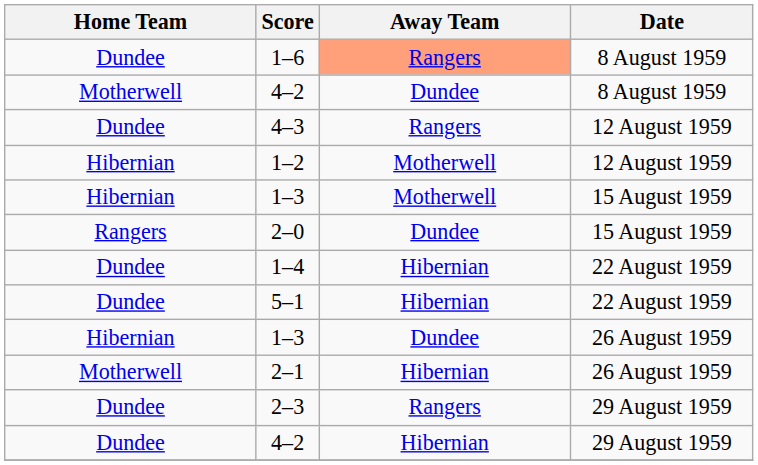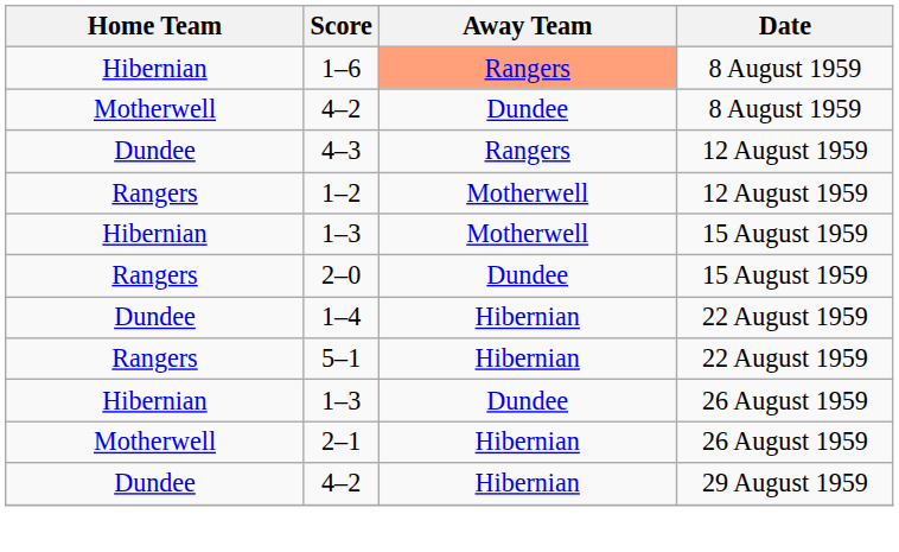 <table class="wikitable" style="text-align:center;">
 <tr>
 <th width=175>Home Team</th>
 <th width=20>Score</th>
 <th width=175>Away Team</th>
 <th width= 125>Date</th>
 </tr>
 <tr>
-<td><a href='#'>Dundee</a></td>
+<td><a href='#'>Hibernian</a></td>
 <td>1–6</td>
 <td style="background: lightsalmon;"><a href='#'>Rangers</a></td>
 <td>8 August 1959</td>
 </tr>
 <tr>
 <td><a href='#'>Motherwell</a></td>
 <td>4–2</td>
 <td><a href='#'>Dundee</a></td>
 <td>8 August 1959</td>
 </tr>
 <tr>
 <td><a href='#'>Dundee</a></td>
 <td>4–3</td>
 <td><a href='#'>Rangers</a></td>
 <td>12 August 1959</td>
 </tr>
 <tr>
-<td><a href='#'>Hibernian</a></td>
+<td><a href='#'>Rangers</a></td>
 <td>1–2</td>
 <td><a href='#'>Motherwell</a></td>
 <td>12 August 1959</td>
 </tr>
 <tr>
 <td><a href='#'>Hibernian</a></td>
 <td>1–3</td>
 <td><a href='#'>Motherwell</a></td>
 <td>15 August 1959</td>
 </tr>
 <tr>
 <td><a href='#'>Rangers</a></td>
 <td>2–0</td>
 <td><a href='#'>Dundee</a></td>
 <td>15 August 1959</td>
 </tr>
 <tr>
 <td><a href='#'>Dundee</a></td>
 <td>1–4</td>
 <td><a href='#'>Hibernian</a></td>
 <td>22 August 1959</td>
 </tr>
 <tr>
-<td><a href='#'>Dundee</a></td>
+<td><a href='#'>Rangers</a></td>
 <td>5–1</td>
 <td><a href='#'>Hibernian</a></td>
 <td>22 August 1959</td>
 </tr>
 <tr>
 <td><a href='#'>Hibernian</a></td>
 <td>1–3</td>
 <td><a href='#'>Dundee</a></td>
 <td>26 August 1959</td>
 </tr>
 <tr>
 <td><a href='#'>Motherwell</a></td>
 <td>2–1</td>
 <td><a href='#'>Hibernian</a></td>
 <td>26 August 1959</td>
 </tr>
 <tr>
 <td><a href='#'>Dundee</a></td>
-<td>2–3</td>
-<td><a href='#'>Rangers</a></td>
-<td>29 August 1959</td>
-</tr>
-<tr>
-<td><a href='#'>Dundee</a></td>
 <td>4–2</td>
 <td><a href='#'>Hibernian</a></td>
 <td>29 August 1959</td>
 </tr>
 <tr>
 </tr>
 </table>
